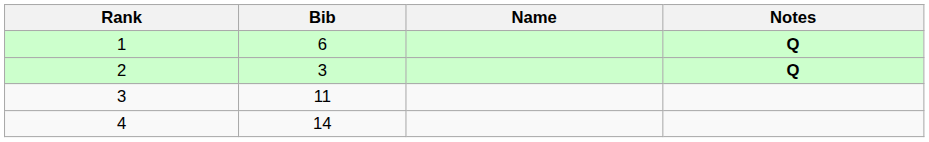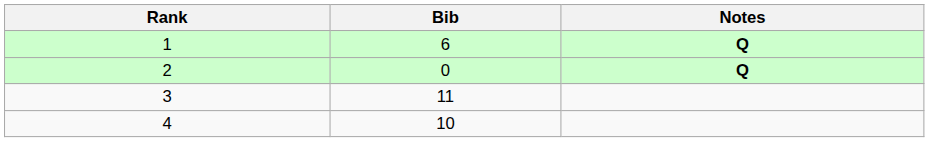 <table class="wikitable" style="text-align:center;" width=70%>
 <tr>
 <th>Rank</th>
 <th>Bib</th>
-<th>Name</th>
 <th>Notes</th>
 </tr>
 <tr bgcolor="#ccffcc">
 <td>1</td>
 <td>6</td>
-<td align=left></td>
 <td><strong>Q</strong></td>
 </tr>
 <tr bgcolor="#ccffcc">
 <td>2</td>
-<td>3</td>
-<td align=left></td>
+<td>0</td>
 <td><strong>Q</strong></td>
 </tr>
 <tr>
 <td>3</td>
 <td>11</td>
-<td align=left></td>
 <td></td>
 </tr>
 <tr>
 <td>4</td>
-<td>14</td>
-<td align=left></td>
+<td>10</td>
 <td></td>
 </tr>
 </table>
